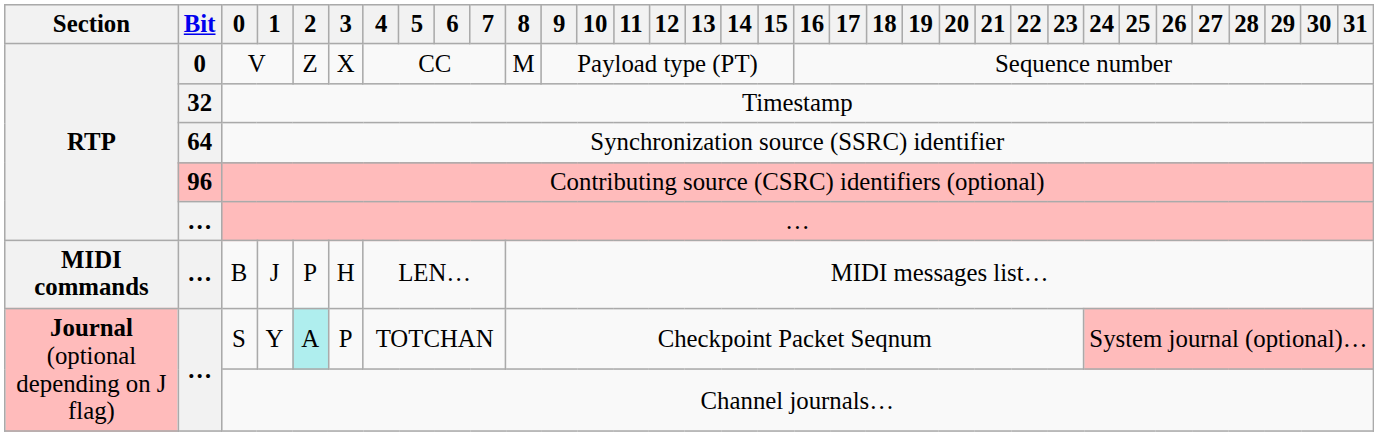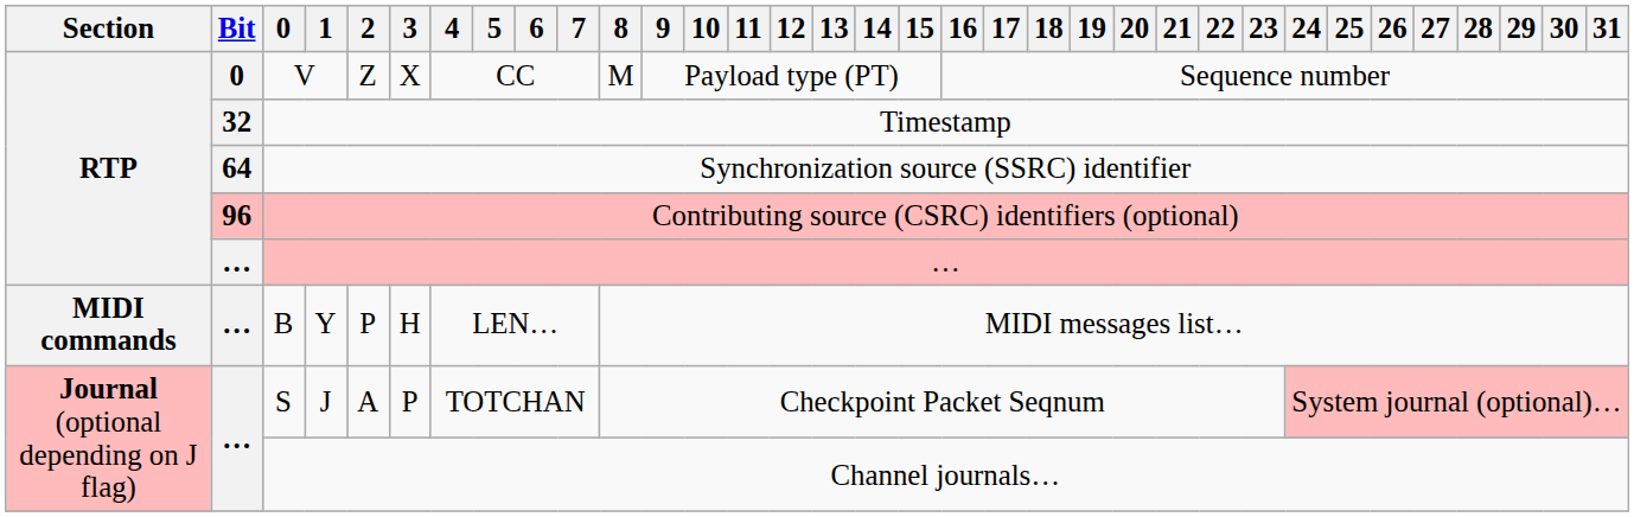 <table class="wikitable" style="margin: 0 auto; text-align: center;">
 <tr>
 <th>Section</th>
 <th><a href='#'>Bit</a></th>
 <th style="width:2.6%;">0</th>
 <th style="width:2.6%;">1</th>
 <th style="width:2.6%;">2</th>
 <th style="width:2.6%;">3</th>
 <th style="width:2.6%;">4</th>
 <th style="width:2.6%;">5</th>
 <th style="width:2.6%;">6</th>
 <th style="width:2.6%;">7</th>
 <th style="width:2.6%;">8</th>
 <th style="width:2.6%;">9</th>
 <th style="width:2.6%;">10</th>
 <th style="width:2.6%;">11</th>
 <th style="width:2.6%;">12</th>
 <th style="width:2.6%;">13</th>
 <th style="width:2.6%;">14</th>
 <th style="width:2.6%;">15</th>
 <th style="width:2.6%;">16</th>
 <th style="width:2.6%;">17</th>
 <th style="width:2.6%;">18</th>
 <th style="width:2.6%;">19</th>
 <th style="width:2.6%;">20</th>
 <th style="width:2.6%;">21</th>
 <th style="width:2.6%;">22</th>
 <th style="width:2.6%;">23</th>
 <th style="width:2.6%;">24</th>
 <th style="width:2.6%;">25</th>
 <th style="width:2.6%;">26</th>
 <th style="width:2.6%;">27</th>
 <th style="width:2.6%;">28</th>
 <th style="width:2.6%;">29</th>
 <th style="width:2.6%;">30</th>
 <th style="width:2.6%;">31</th>
 </tr>
 <tr>
 <th rowspan="5">RTP</th>
 <th>0</th>
 <td colspan="2">V</td>
 <td>Z</td>
 <td>X</td>
 <td colspan="4">CC</td>
 <td>M</td>
 <td colspan="7">Payload type (PT)</td>
 <td colspan="16">Sequence number</td>
 </tr>
 <tr>
 <th>32</th>
 <td colspan="32">Timestamp</td>
 </tr>
 <tr>
 <th>64</th>
 <td colspan="32">Synchronization source (SSRC) identifier</td>
 </tr>
 <tr>
 <th style="background:#fbb;">96</th>
 <td style="background:#fbb;" colspan="32">Contributing source (CSRC) identifiers (optional)</td>
 </tr>
 <tr>
 <th>…</th>
 <td style="background:#fbb;" colspan="32">…</td>
 </tr>
 <tr>
 <th>MIDI commands</th>
 <th>…</th>
 <td>B</td>
-<td>J</td>
+<td>Y</td>
 <td>P</td>
 <td>H</td>
 <td colspan="4">LEN…</td>
 <td colspan="24">MIDI messages list…</td>
 </tr>
 <tr>
 <td style="background:#fbb;" rowspan="2"><strong>Journal</strong> (optional depending on J flag)</td>
 <th rowspan="2">…</th>
 <td>S</td>
-<td>Y</td>
-<td style="background: paleturquoise;">A</td>
+<td>J</td>
+<td>A</td>
 <td>P</td>
 <td colspan="4">TOTCHAN</td>
 <td colspan="16">Checkpoint Packet Seqnum</td>
 <td style="background:#fbb;" colspan="8">System journal (optional)…</td>
 </tr>
 <tr>
 <td colspan="32">Channel journals…</td>
 </tr>
 </table>
